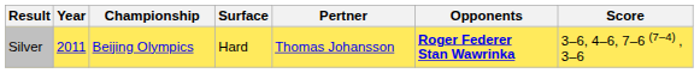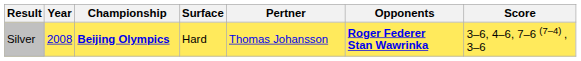 <table class="sortable wikitable">
 <tr>
 <th style="width:40px">Result</th>
 <th style="width:30px">Year</th>
 <th style="width:140px">Championship</th>
 <th style="width:50px">Surface</th>
 <th style="width:160px">Pertner</th>
 <th style="width:160px">Opponents</th>
 <th style="width:150px"  class="unsortable">Score</th>
 </tr>
 <tr bgcolor=FFEA5C>
 <td bgcolor=silver>Silver</td>
-<td><a href='#'>2011</a></td>
-<td><a href='#'>Beijing Olympics</a></td>
+<td><a href='#'>2008</a></td>
+<td><strong><a href='#'>Beijing Olympics</a></strong></td>
 <td>Hard</td>
 <td> <a href='#'>Thomas Johansson</a></td>
 <td><strong> <a href='#'>Roger Federer</a><br> <a href='#'>Stan Wawrinka</a></strong></td>
 <td>3–6, 4–6, 7–6 <sup> (7–4) </sup>, 3–6</td>
 </tr>
 </table>
